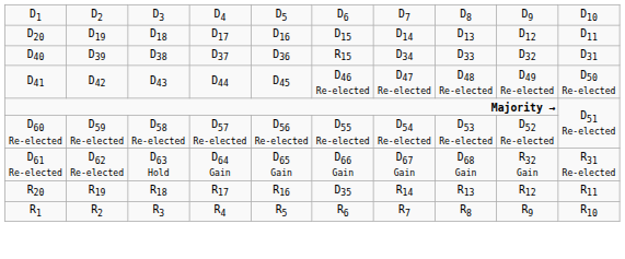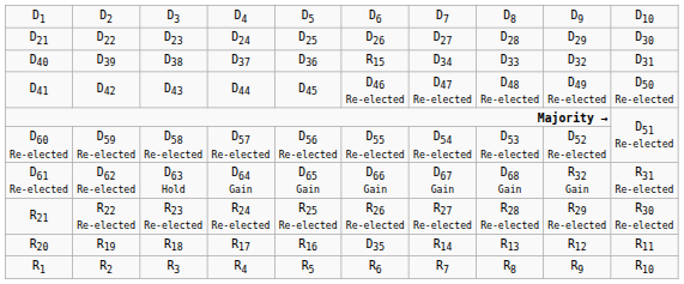 <table class="wikitable" style="text-align:center" width=750px>
 <tr>
 <td>D<sub>1</sub></td>
 <td>D<sub>2</sub></td>
 <td>D<sub>3</sub></td>
 <td>D<sub>4</sub></td>
 <td>D<sub>5</sub></td>
 <td>D<sub>6</sub></td>
 <td>D<sub>7</sub></td>
 <td>D<sub>8</sub></td>
 <td>D<sub>9</sub></td>
 <td>D<sub>10</sub></td>
 </tr>
 <tr>
-<td width=10%  >D<sub>20</sub></td>
-<td width=10%  >D<sub>19</sub></td>
-<td width=10%  >D<sub>18</sub></td>
-<td width=10%  >D<sub>17</sub></td>
-<td width=10%  >D<sub>16</sub></td>
-<td width=10%  >D<sub>15</sub></td>
-<td width=10%  >D<sub>14</sub></td>
-<td width=10%  >D<sub>13</sub></td>
-<td width=10%  >D<sub>12</sub></td>
-<td width=10%  >D<sub>11</sub></td>
+<td>D<sub>21</sub></td>
+<td>D<sub>22</sub></td>
+<td>D<sub>23</sub></td>
+<td>D<sub>24</sub></td>
+<td>D<sub>25</sub></td>
+<td>D<sub>26</sub></td>
+<td>D<sub>27</sub></td>
+<td>D<sub>28</sub></td>
+<td>D<sub>29</sub></td>
+<td>D<sub>30</sub></td>
 </tr>
 <tr>
 <td>D<sub>40</sub></td>
 <td>D<sub>39</sub></td>
 <td>D<sub>38</sub></td>
 <td>D<sub>37</sub></td>
 <td>D<sub>36</sub></td>
 <td>R<sub>15</sub></td>
 <td>D<sub>34</sub></td>
 <td>D<sub>33</sub></td>
 <td>D<sub>32</sub></td>
 <td>D<sub>31</sub></td>
 </tr>
 <tr>
 <td>D<sub>41</sub></td>
 <td>D<sub>42</sub></td>
 <td>D<sub>43</sub></td>
 <td>D<sub>44</sub></td>
 <td>D<sub>45</sub></td>
 <td>D<sub>46</sub><br><small>Re-elected</small></td>
 <td>D<sub>47</sub><br><small>Re-elected</small></td>
 <td>D<sub>48</sub><br><small>Re-elected</small></td>
 <td>D<sub>49</sub><br><small>Re-elected</small></td>
 <td>D<sub>50</sub><br><small>Re-elected</small></td>
 </tr>
 <tr>
 <td colspan=9 align=right><strong>Majority →</strong></td>
 <td rowspan=2 >D<sub>51</sub><br><small>Re-elected</small></td>
 </tr>
 <tr>
 <td>D<sub>60</sub><br><small>Re-elected</small></td>
 <td>D<sub>59</sub><br><small>Re-elected</small></td>
 <td>D<sub>58</sub><br><small>Re-elected</small></td>
 <td>D<sub>57</sub><br><small>Re-elected</small></td>
 <td>D<sub>56</sub><br><small>Re-elected</small></td>
 <td>D<sub>55</sub><br><small>Re-elected</small></td>
 <td>D<sub>54</sub><br><small>Re-elected</small></td>
 <td>D<sub>53</sub><br><small>Re-elected</small></td>
 <td>D<sub>52</sub><br><small>Re-elected</small></td>
 </tr>
 <tr>
 <td>D<sub>61</sub><br><small>Re-elected</small></td>
 <td>D<sub>62</sub><br><small>Re-elected</small></td>
 <td>D<sub>63</sub><br><small>Hold</small></td>
 <td>D<sub>64</sub><br><small>Gain</small></td>
 <td>D<sub>65</sub><br><small>Gain</small></td>
 <td>D<sub>66</sub><br><small>Gain</small></td>
 <td>D<sub>67</sub><br><small>Gain</small></td>
 <td>D<sub>68</sub><br><small>Gain</small></td>
 <td>R<sub>32</sub><br><small>Gain</small></td>
 <td>R<sub>31</sub><br><small>Re-elected</small></td>
 </tr>
 <tr>
+<td>R<sub>21</sub></td>
+<td>R<sub>22</sub><br><small>Re-elected</small></td>
+<td>R<sub>23</sub><br><small>Re-elected</small></td>
+<td>R<sub>24</sub><br><small>Re-elected</small></td>
+<td>R<sub>25</sub><br><small>Re-elected</small></td>
+<td>R<sub>26</sub><br><small>Re-elected</small></td>
+<td>R<sub>27</sub><br><small>Re-elected</small></td>
+<td>R<sub>28</sub><br><small>Re-elected</small></td>
+<td>R<sub>29</sub><br><small>Re-elected</small></td>
+<td>R<sub>30</sub><br><small>Re-elected</small></td>
+</tr>
+<tr>
 <td>R<sub>20</sub></td>
 <td>R<sub>19</sub></td>
 <td>R<sub>18</sub></td>
 <td>R<sub>17</sub></td>
 <td>R<sub>16</sub></td>
 <td>D<sub>35</sub></td>
 <td>R<sub>14</sub></td>
 <td>R<sub>13</sub></td>
 <td>R<sub>12</sub></td>
 <td>R<sub>11</sub></td>
 </tr>
 <tr>
 <td>R<sub>1</sub></td>
 <td>R<sub>2</sub></td>
 <td>R<sub>3</sub></td>
 <td>R<sub>4</sub></td>
 <td>R<sub>5</sub></td>
 <td>R<sub>6</sub></td>
 <td>R<sub>7</sub></td>
 <td>R<sub>8</sub></td>
 <td>R<sub>9</sub></td>
 <td>R<sub>10</sub></td>
 </tr>
 </table>
